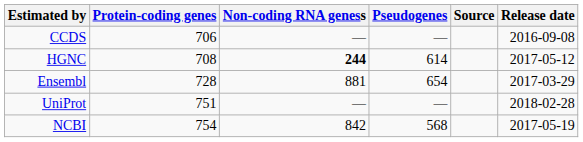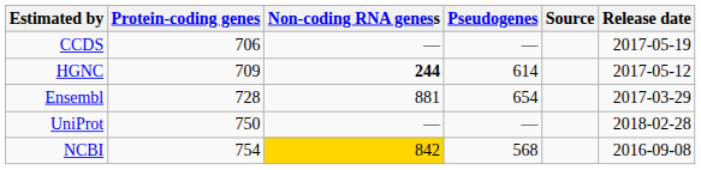 <table class="wikitable" style="text-align:right">
 <tr>
 <th>Estimated by</th>
 <th><a href='#'>Protein-coding genes</a></th>
 <th><a href='#'>Non-coding RNA genes</a>s</th>
 <th><a href='#'>Pseudogenes</a></th>
 <th>Source</th>
 <th>Release date</th>
 </tr>
 <tr>
 <td><a href='#'>CCDS</a></td>
 <td>706</td>
 <td>—</td>
 <td>—</td>
 <td style="text-align:center"></td>
-<td>2016-09-08</td>
+<td>2017-05-19</td>
 </tr>
 <tr>
 <td><a href='#'>HGNC</a></td>
-<td>708</td>
+<td>709</td>
 <td><strong>244</strong></td>
 <td>614</td>
 <td style="text-align:center"></td>
 <td>2017-05-12</td>
 </tr>
 <tr>
 <td><a href='#'>Ensembl</a></td>
 <td>728</td>
 <td>881</td>
 <td>654</td>
 <td style="text-align:center"></td>
 <td>2017-03-29</td>
 </tr>
 <tr>
 <td><a href='#'>UniProt</a></td>
-<td>751</td>
+<td>750</td>
 <td>—</td>
 <td>—</td>
 <td style="text-align:center"></td>
 <td>2018-02-28</td>
 </tr>
 <tr>
 <td><a href='#'>NCBI</a></td>
 <td>754</td>
-<td>842</td>
+<td style="background: gold;">842</td>
 <td>568</td>
 <td style="text-align:center"></td>
-<td>2017-05-19</td>
+<td>2016-09-08</td>
 </tr>
 </table>
